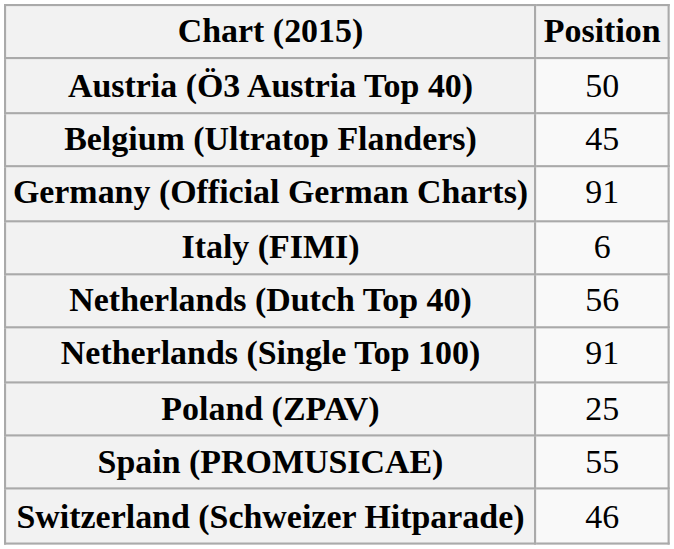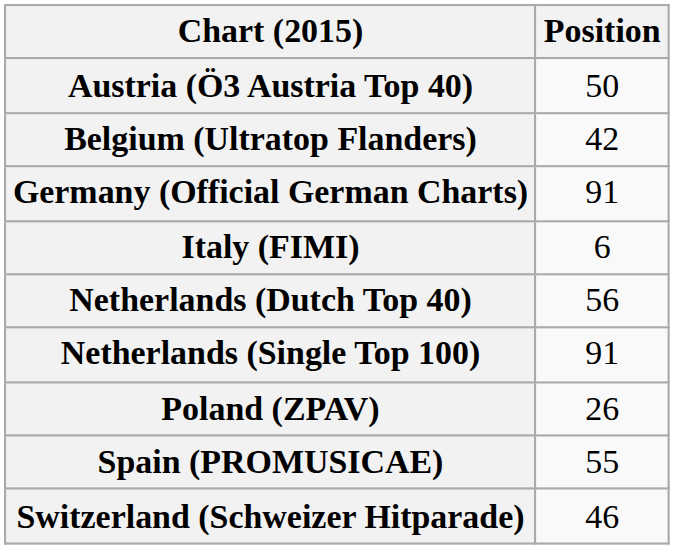 <table class="wikitable plainrowheaders sortable" style="text-align:center">
 <tr>
 <th scope="col">Chart (2015)</th>
 <th scope="col">Position</th>
 </tr>
 <tr>
 <th scope="row">Austria (Ö3 Austria Top 40)</th>
 <td>50</td>
 </tr>
 <tr>
 <th scope="row">Belgium (Ultratop Flanders)</th>
-<td>45</td>
+<td>42</td>
 </tr>
 <tr>
 <th scope="row">Germany (Official German Charts)</th>
 <td>91</td>
 </tr>
 <tr>
 <th scope="row">Italy (FIMI)</th>
 <td>6</td>
 </tr>
 <tr>
 <th scope="row">Netherlands (Dutch Top 40)</th>
 <td>56</td>
 </tr>
 <tr>
 <th scope="row">Netherlands (Single Top 100)</th>
 <td>91</td>
 </tr>
 <tr>
 <th scope="row">Poland (ZPAV)</th>
-<td>25</td>
+<td>26</td>
 </tr>
 <tr>
 <th scope="row">Spain (PROMUSICAE)</th>
 <td>55</td>
 </tr>
 <tr>
 <th scope="row">Switzerland (Schweizer Hitparade)</th>
 <td>46</td>
 </tr>
 </table>
